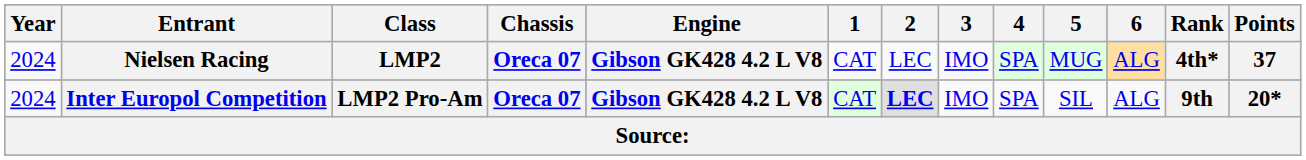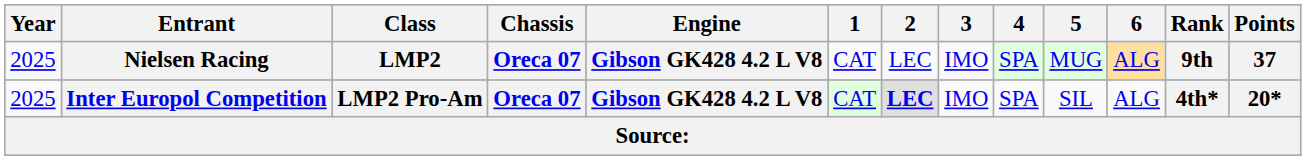 <table class="wikitable" style="text-align:center; font-size:85%">
 <tr>
 <th>Year</th>
 <th>Entrant</th>
 <th>Class</th>
 <th>Chassis</th>
 <th>Engine</th>
 <th>1</th>
 <th>2</th>
 <th>3</th>
 <th>4</th>
 <th>5</th>
 <th>6</th>
 <th>Rank</th>
 <th>Points</th>
 </tr>
 <tr>
-<td><a href='#'>2024</a></td>
+<td><a href='#'>2025</a></td>
 <th nowrap>Nielsen Racing</th>
 <th>LMP2</th>
 <th nowrap><a href='#'>Oreca 07</a></th>
 <th nowrap><a href='#'>Gibson</a> GK428 4.2 L V8</th>
 <td><a href='#'>CAT</a></td>
 <td><a href='#'>LEC</a></td>
 <td><a href='#'>IMO</a></td>
 <td style="background:#DFFFDF;"><a href='#'>SPA</a><br></td>
 <td style="background:#DFFFDF;"><a href='#'>MUG</a><br></td>
 <td style="background:#FFDF9F;"><a href='#'>ALG</a><br></td>
-<th>4th*</th>
+<th>9th</th>
 <th>37</th>
 </tr>
 <tr>
-<td><a href='#'>2024</a></td>
+<td><a href='#'>2025</a></td>
 <th><a href='#'>Inter Europol Competition</a></th>
 <th nowrap>LMP2 Pro-Am</th>
 <th><a href='#'>Oreca 07</a></th>
 <th><a href='#'>Gibson</a> GK428 4.2 L V8</th>
 <td style="background:#DFFFDF;"><a href='#'>CAT</a><br></td>
 <td style="background:#DFDFDF;"><strong><a href='#'>LEC</a></strong><br></td>
 <td style="background:#;"><a href='#'>IMO</a><br></td>
 <td style="background:#;"><a href='#'>SPA</a><br></td>
 <td style="background:#;"><a href='#'>SIL</a><br></td>
 <td style="background:#;"><a href='#'>ALG</a><br></td>
-<th>9th</th>
+<th>4th*</th>
 <th>20*</th>
 </tr>
 <tr>
 <th colspan="13">Source:</th>
 </tr>
 </table>
